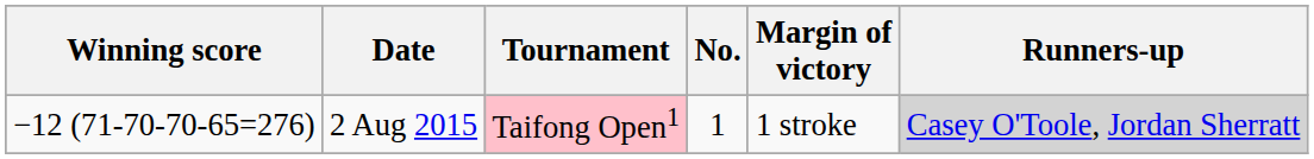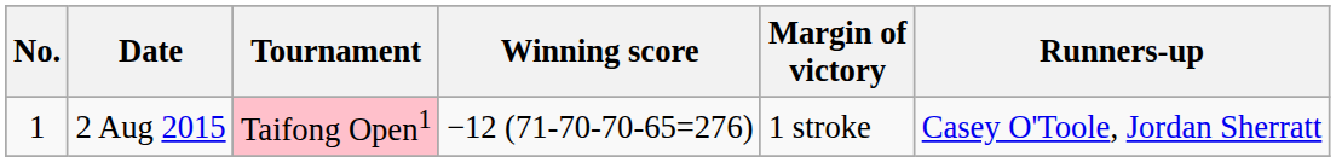 <table class="wikitable" style="font-size:95%;">
 <tr>
-<th>Winning score</th>
+<th>No.</th>
 <th>Date</th>
 <th>Tournament</th>
-<th>No.</th>
+<th>Winning score</th>
 <th>Margin of<br>victory</th>
 <th>Runners-up</th>
 </tr>
 <tr>
-<td>−12 (71-70-70-65=276)</td>
+<td align=center>1</td>
 <td align=right>2 Aug <a href='#'>2015</a></td>
 <td style="background: pink;">Taifong Open<sup>1</sup></td>
-<td align=center>1</td>
+<td>−12 (71-70-70-65=276)</td>
 <td>1 stroke</td>
-<td style="background: lightgrey;"> <a href='#'>Casey O'Toole</a>,  <a href='#'>Jordan Sherratt</a></td>
+<td> <a href='#'>Casey O'Toole</a>,  <a href='#'>Jordan Sherratt</a></td>
 </tr>
 </table>
